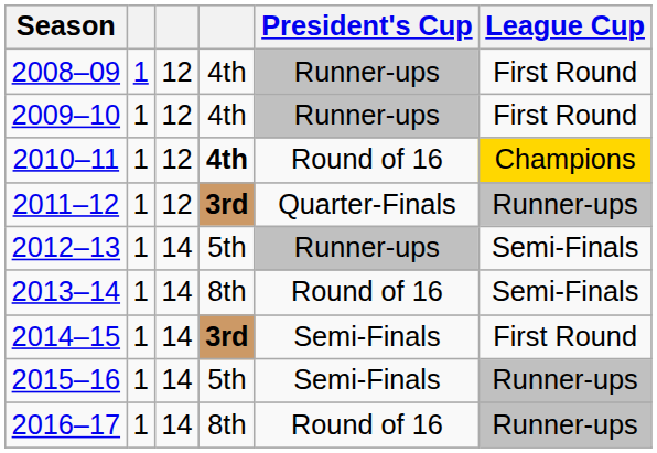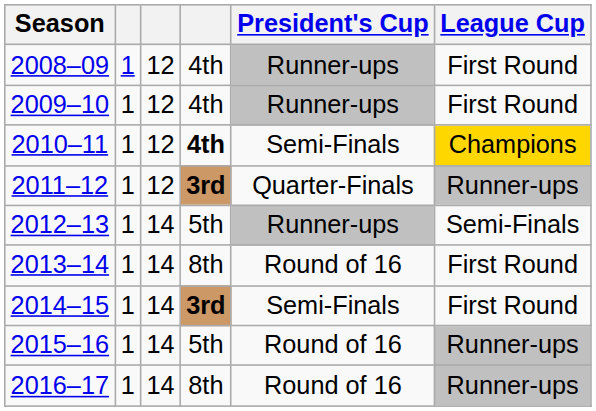 <table class="wikitable" style="text-align:center">
 <tr bgcolor="#efefef">
 <th>Season</th>
 <th></th>
 <th></th>
 <th></th>
 <th><a href='#'>President's Cup</a></th>
 <th><a href='#'>League Cup</a></th>
 </tr>
 <tr>
 <td><a href='#'>2008–09</a></td>
 <td><a href='#'>1</a></td>
 <td>12</td>
 <td>4th</td>
 <td bgcolor=silver>Runner-ups</td>
 <td>First Round</td>
 </tr>
 <tr>
 <td><a href='#'>2009–10</a></td>
 <td>1</td>
 <td>12</td>
 <td>4th</td>
 <td bgcolor=silver>Runner-ups</td>
 <td>First Round</td>
 </tr>
 <tr>
 <td><a href='#'>2010–11</a></td>
 <td>1</td>
 <td>12</td>
 <td><strong>4th</strong></td>
-<td>Round of 16</td>
+<td>Semi-Finals</td>
 <td bgcolor=gold>Champions</td>
 </tr>
 <tr>
 <td><a href='#'>2011–12</a></td>
 <td>1</td>
 <td>12</td>
 <td bgcolor="#cc9966"><strong>3rd</strong></td>
 <td>Quarter-Finals</td>
 <td bgcolor=silver>Runner-ups</td>
 </tr>
 <tr>
 <td><a href='#'>2012–13</a></td>
 <td>1</td>
 <td>14</td>
 <td>5th</td>
 <td bgcolor=silver>Runner-ups</td>
 <td>Semi-Finals</td>
 </tr>
 <tr>
 <td><a href='#'>2013–14</a></td>
 <td>1</td>
 <td>14</td>
 <td>8th</td>
 <td>Round of 16</td>
-<td>Semi-Finals</td>
+<td>First Round</td>
 </tr>
 <tr>
 <td><a href='#'>2014–15</a></td>
 <td>1</td>
 <td>14</td>
 <td bgcolor="#cc9966"><strong>3rd</strong></td>
 <td>Semi-Finals</td>
 <td>First Round</td>
 </tr>
 <tr>
 <td><a href='#'>2015–16</a></td>
 <td>1</td>
 <td>14</td>
 <td>5th</td>
-<td>Semi-Finals</td>
+<td>Round of 16</td>
 <td bgcolor=silver>Runner-ups</td>
 </tr>
 <tr>
 <td><a href='#'>2016–17</a></td>
 <td>1</td>
 <td>14</td>
 <td>8th</td>
 <td>Round of 16</td>
 <td bgcolor=silver>Runner-ups</td>
 </tr>
 </table>
